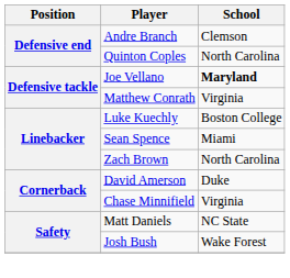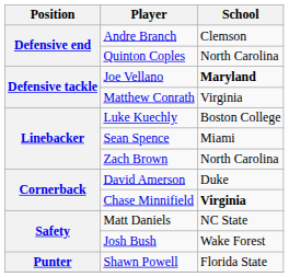 <table class="wikitable">
 <tr>
 <th>Position</th>
 <th>Player</th>
 <th>School</th>
 </tr>
 <tr>
 <th rowspan="2"><a href='#'>Defensive end</a></th>
 <td><a href='#'>Andre Branch</a></td>
 <td>Clemson</td>
 </tr>
 <tr>
 <td><a href='#'>Quinton Coples</a></td>
 <td>North Carolina</td>
 </tr>
 <tr>
 <th rowspan="2"><a href='#'>Defensive tackle</a></th>
 <td><a href='#'>Joe Vellano</a></td>
 <td><strong>Maryland</strong></td>
 </tr>
 <tr>
 <td><a href='#'>Matthew Conrath</a></td>
 <td>Virginia</td>
 </tr>
 <tr>
 <th rowspan="3"><a href='#'>Linebacker</a></th>
 <td><a href='#'>Luke Kuechly</a></td>
 <td>Boston College</td>
 </tr>
 <tr>
 <td><a href='#'>Sean Spence</a></td>
 <td>Miami</td>
 </tr>
 <tr>
 <td><a href='#'>Zach Brown</a></td>
 <td>North Carolina</td>
 </tr>
 <tr>
 <th rowspan="2"><a href='#'>Cornerback</a></th>
 <td><a href='#'>David Amerson</a></td>
 <td>Duke</td>
 </tr>
 <tr>
 <td><a href='#'>Chase Minnifield</a></td>
-<td>Virginia</td>
+<td><strong>Virginia</strong></td>
 </tr>
 <tr>
 <th rowspan="2"><a href='#'>Safety</a></th>
 <td>Matt Daniels</td>
 <td>NC State</td>
 </tr>
 <tr>
 <td><a href='#'>Josh Bush</a></td>
 <td>Wake Forest</td>
 </tr>
 <tr>
+<th rowspan="1"><a href='#'>Punter</a></th>
+<td><a href='#'>Shawn Powell</a></td>
+<td>Florida State</td>
+</tr>
+<tr>
 </tr>
 </table>
